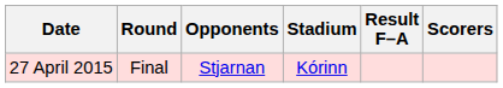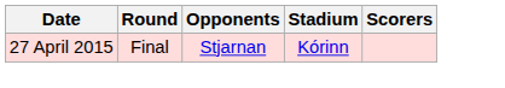 <table class="wikitable" style="text-align:center">
 <tr>
 <th>Date</th>
 <th>Round</th>
 <th>Opponents</th>
 <th>Stadium</th>
-<th>Result<br>F–A</th>
 <th>Scorers</th>
 </tr>
 <tr bgcolor="#ffdddd">
 <td>27 April 2015</td>
 <td>Final</td>
 <td><a href='#'>Stjarnan</a></td>
 <td><a href='#'>Kórinn</a></td>
 <td></td>
-<td></td>
 </tr>
 </table>
